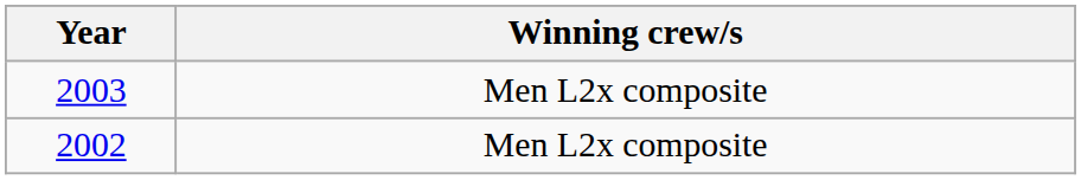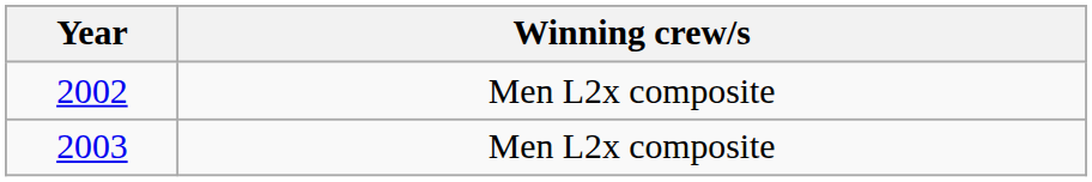 <table class="wikitable" style="text-align:center">
 <tr>
 <th width=70>Year</th>
 <th width=400>Winning crew/s</th>
 </tr>
 <tr>
+<td><a href='#'>2002</a></td>
+<td>Men L2x composite</td>
+</tr>
+<tr>
 <td><a href='#'>2003</a></td>
 <td>Men L2x composite</td>
 </tr>
-<tr>
-<td><a href='#'>2002</a></td>
-<td>Men L2x composite</td>
-</tr>
 </table>
